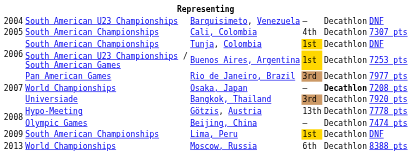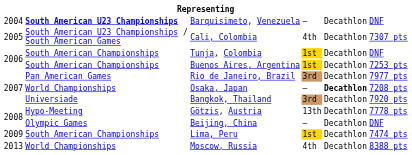 <table>
 <tr>
 <th colspan="6">Representing </th>
 </tr>
 <tr>
 <td>2004</td>
-<td><a href='#'>South American U23 Championships</a></td>
+<td><strong><a href='#'>South American U23 Championships</a></strong></td>
 <td><a href='#'>Barquisimeto</a>, <a href='#'>Venezuela</a></td>
 <td>—</td>
 <td>Decathlon</td>
 <td><a href='#'>DNF</a></td>
 </tr>
 <tr>
 <td>2005</td>
-<td><a href='#'>South American Championships</a></td>
+<td><a href='#'>South American U23 Championships</a> /<br> <a href='#'>South American Games</a></td>
 <td><a href='#'>Cali, Colombia</a></td>
 <td>4th</td>
 <td>Decathlon</td>
 <td><a href='#'>7307 pts</a></td>
 </tr>
 <tr>
 <td rowspan=2>2006</td>
 <td><a href='#'>South American Championships</a></td>
 <td><a href='#'>Tunja</a>, <a href='#'>Colombia</a></td>
 <td bgcolor="gold">1st</td>
 <td>Decathlon</td>
 <td><a href='#'>DNF</a></td>
 </tr>
 <tr>
-<td><a href='#'>South American U23 Championships</a> /<br> <a href='#'>South American Games</a></td>
+<td><a href='#'>South American Championships</a></td>
 <td><a href='#'>Buenos Aires, Argentina</a></td>
 <td bgcolor="gold">1st</td>
 <td>Decathlon</td>
 <td><a href='#'>7253 pts</a></td>
 </tr>
 <tr>
 <td rowspan=3>2007</td>
 <td><a href='#'>Pan American Games</a></td>
 <td><a href='#'>Rio de Janeiro, Brazil</a></td>
 <td bgcolor="cc9966">3rd</td>
 <td>Decathlon</td>
 <td><a href='#'>7977 pts</a></td>
 </tr>
 <tr>
 <td><a href='#'>World Championships</a></td>
 <td><a href='#'>Osaka, Japan</a></td>
 <td>–</td>
 <td><strong>Decathlon</strong></td>
 <td><a href='#'>7208 pts</a></td>
 </tr>
 <tr>
 <td><a href='#'>Universiade</a></td>
 <td><a href='#'>Bangkok, Thailand</a></td>
 <td bgcolor="cc9966">3rd</td>
 <td>Decathlon</td>
 <td><a href='#'>7920 pts</a></td>
 </tr>
 <tr>
 <td rowspan=2>2008</td>
 <td><a href='#'>Hypo-Meeting</a></td>
 <td><a href='#'>Götzis</a>, <a href='#'>Austria</a></td>
 <td>13th</td>
 <td>Decathlon</td>
 <td><a href='#'>7778 pts</a></td>
 </tr>
 <tr>
 <td><a href='#'>Olympic Games</a></td>
 <td><a href='#'>Beijing, China</a></td>
 <td>–</td>
 <td>Decathlon</td>
-<td><a href='#'>7474 pts</a></td>
+<td><a href='#'>DNF</a></td>
 </tr>
 <tr>
 <td>2009</td>
 <td><a href='#'>South American Championships</a></td>
 <td><a href='#'>Lima, Peru</a></td>
 <td bgcolor="gold">1st</td>
 <td>Decathlon</td>
-<td><a href='#'>DNF</a></td>
+<td><a href='#'>7474 pts</a></td>
 </tr>
 <tr>
 <td>2013</td>
 <td><a href='#'>World Championships</a></td>
 <td><a href='#'>Moscow, Russia</a></td>
-<td>6th</td>
+<td>4th</td>
 <td>Decathlon</td>
 <td><a href='#'>8388 pts</a></td>
 </tr>
 </table>
